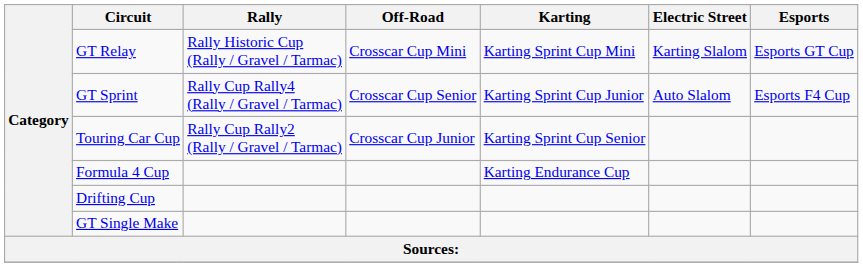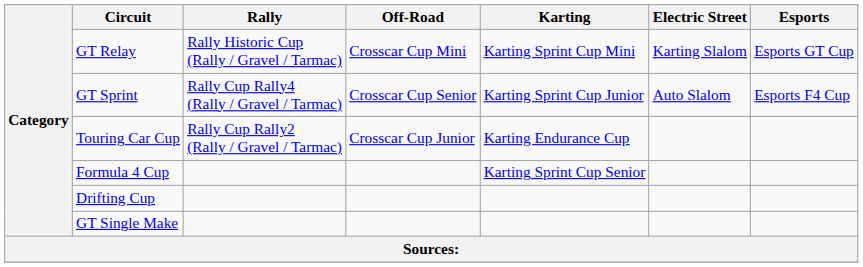 <table class="wikitable" style="font-size:85%;">
 <tr>
 <th rowspan="7">Category</th>
 <th style="text-align:center;">Circuit</th>
 <th style="text-align:center;">Rally</th>
 <th style="text-align:center;">Off-Road</th>
 <th style="text-align:center;">Karting</th>
 <th style="text-align:center;">Electric Street</th>
 <th style="text-align:center;">Esports</th>
 </tr>
 <tr>
 <td><a href='#'>GT Relay</a></td>
 <td><a href='#'>Rally Historic Cup<br> (Rally / Gravel / Tarmac)</a></td>
 <td><a href='#'>Crosscar Cup Mini</a></td>
 <td><a href='#'>Karting Sprint Cup Mini</a></td>
 <td><a href='#'>Karting Slalom</a></td>
 <td><a href='#'>Esports GT Cup</a></td>
 </tr>
 <tr>
 <td><a href='#'>GT Sprint</a></td>
 <td><a href='#'>Rally Cup Rally4<br> (Rally / Gravel / Tarmac)</a></td>
 <td><a href='#'>Crosscar Cup Senior</a></td>
 <td><a href='#'>Karting Sprint Cup Junior</a></td>
 <td><a href='#'>Auto Slalom</a></td>
 <td><a href='#'>Esports F4 Cup</a></td>
 </tr>
 <tr>
 <td><a href='#'>Touring Car Cup</a></td>
 <td><a href='#'>Rally Cup Rally2<br> (Rally / Gravel / Tarmac)</a></td>
 <td><a href='#'>Crosscar Cup Junior</a></td>
-<td><a href='#'>Karting Sprint Cup Senior</a></td>
+<td><a href='#'>Karting Endurance Cup</a></td>
 <td></td>
 <td></td>
 </tr>
 <tr>
 <td><a href='#'>Formula 4 Cup</a></td>
 <td></td>
 <td></td>
-<td><a href='#'>Karting Endurance Cup</a></td>
+<td><a href='#'>Karting Sprint Cup Senior</a></td>
 <td></td>
 <td></td>
 </tr>
 <tr>
 <td><a href='#'>Drifting Cup</a></td>
 <td></td>
 <td></td>
 <td></td>
 <td></td>
 <td></td>
 </tr>
 <tr>
 <td><a href='#'>GT Single Make</a></td>
 <td></td>
 <td></td>
 <td></td>
 <td></td>
 <td></td>
 </tr>
 <tr>
 <th colspan="7">Sources:</th>
 </tr>
 <tr>
 </tr>
 </table>
